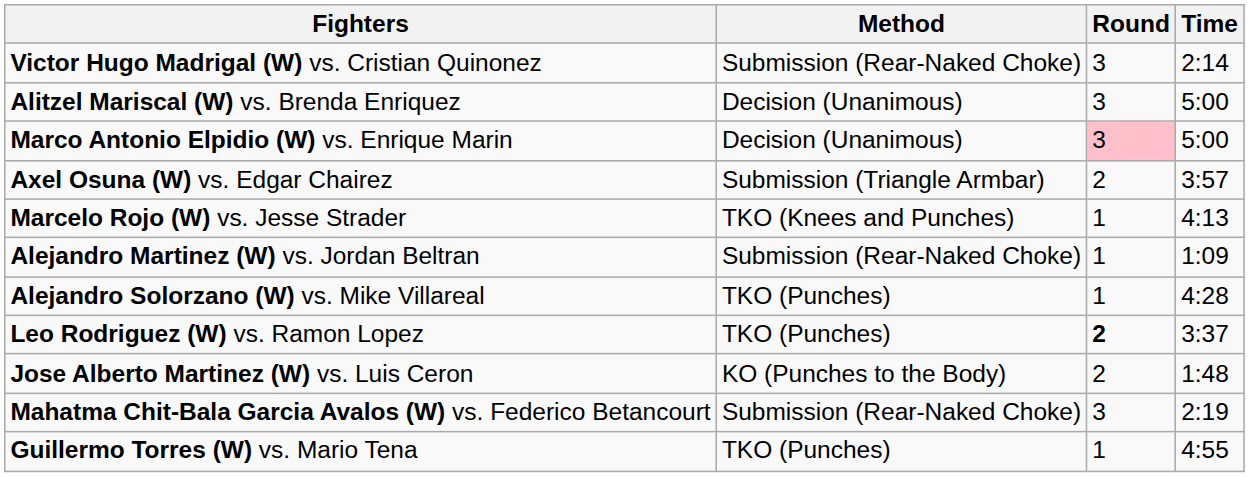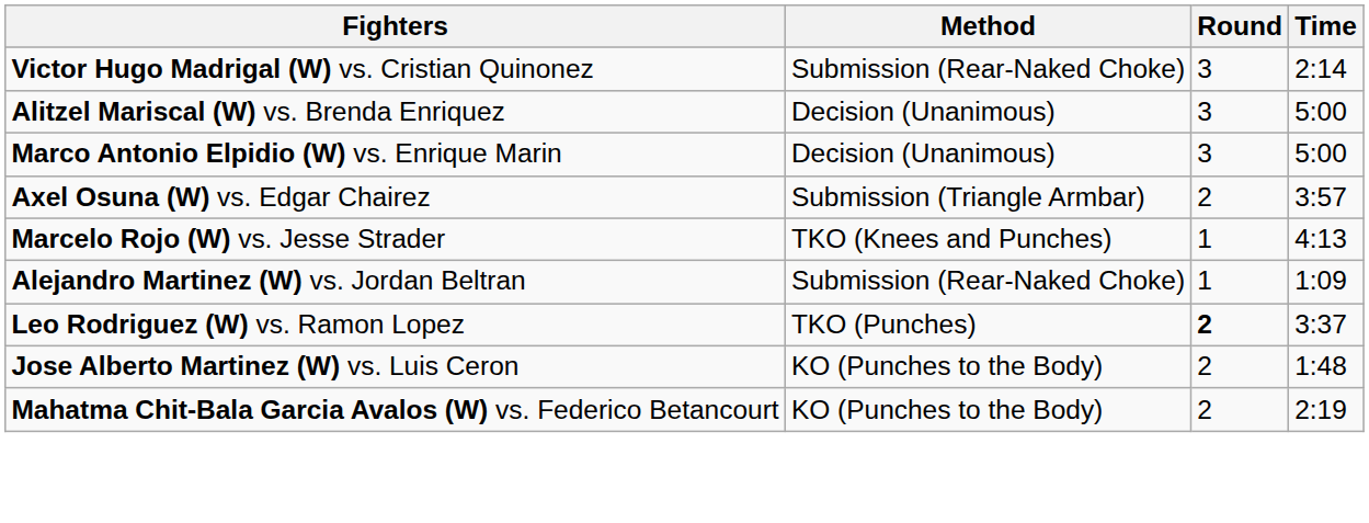 <table class="wikitable">
 <tr>
 <th>Fighters</th>
 <th>Method</th>
 <th>Round</th>
 <th>Time</th>
 </tr>
 <tr>
 <td><strong>Victor Hugo Madrigal (W)</strong> vs. Cristian Quinonez</td>
 <td>Submission (Rear-Naked Choke)</td>
 <td>3</td>
 <td>2:14</td>
 </tr>
 <tr>
 <td><strong>Alitzel Mariscal (W)</strong> vs. Brenda Enriquez</td>
 <td>Decision (Unanimous)</td>
 <td>3</td>
 <td>5:00</td>
 </tr>
 <tr>
 <td><strong>Marco Antonio Elpidio (W)</strong> vs. Enrique Marin</td>
 <td>Decision (Unanimous)</td>
-<td style="background: pink;">3</td>
+<td>3</td>
 <td>5:00</td>
 </tr>
 <tr>
 <td><strong>Axel Osuna (W)</strong> vs. Edgar Chairez</td>
 <td>Submission (Triangle Armbar)</td>
 <td>2</td>
 <td>3:57</td>
 </tr>
 <tr>
 <td><strong>Marcelo Rojo (W)</strong> vs. Jesse Strader</td>
 <td>TKO (Knees and Punches)</td>
 <td>1</td>
 <td>4:13</td>
 </tr>
 <tr>
 <td><strong>Alejandro Martinez (W)</strong> vs. Jordan Beltran</td>
 <td>Submission (Rear-Naked Choke)</td>
 <td>1</td>
 <td>1:09</td>
 </tr>
 <tr>
-<td><strong>Alejandro Solorzano (W)</strong> vs. Mike Villareal</td>
-<td>TKO (Punches)</td>
-<td>1</td>
-<td>4:28</td>
-</tr>
-<tr>
 <td><strong>Leo Rodriguez (W)</strong> vs. Ramon Lopez</td>
 <td>TKO (Punches)</td>
 <td><strong>2</strong></td>
 <td>3:37</td>
 </tr>
 <tr>
 <td><strong>Jose Alberto Martinez (W)</strong> vs. Luis Ceron</td>
 <td>KO (Punches to the Body)</td>
 <td>2</td>
 <td>1:48</td>
 </tr>
 <tr>
 <td><strong>Mahatma Chit-Bala Garcia Avalos (W)</strong> vs. Federico Betancourt</td>
-<td>Submission (Rear-Naked Choke)</td>
-<td>3</td>
+<td>KO (Punches to the Body)</td>
+<td>2</td>
 <td>2:19</td>
 </tr>
-<tr>
-<td><strong>Guillermo Torres (W)</strong> vs. Mario Tena</td>
-<td>TKO (Punches)</td>
-<td>1</td>
-<td>4:55</td>
-</tr>
 </table>
